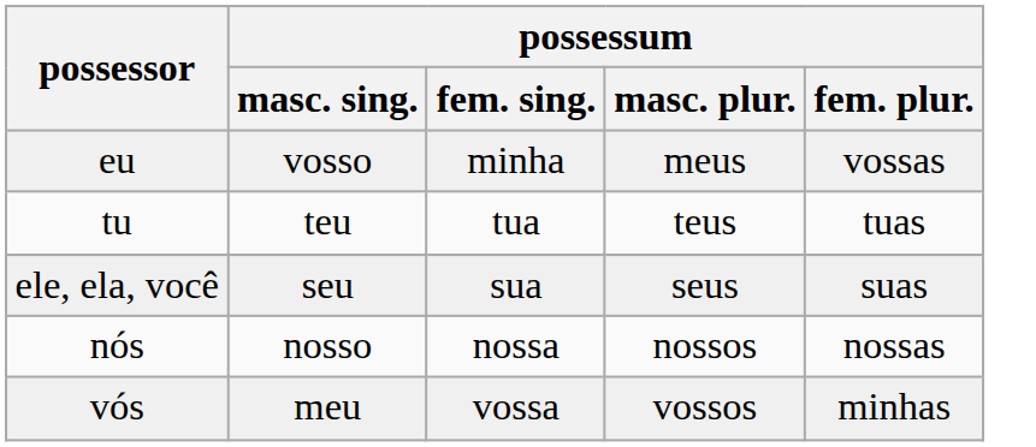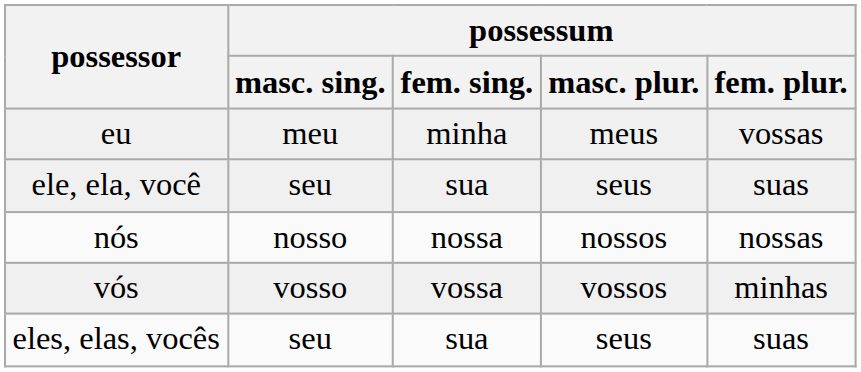 <table class="wikitable" style="text-align: center">
 <tr>
 <th rowspan="2">possessor</th>
 <th colspan="4">possessum</th>
 </tr>
 <tr>
 <th>masc. sing.</th>
 <th>fem. sing.</th>
 <th>masc. plur.</th>
 <th>fem. plur.</th>
 </tr>
 <tr style="background-color: #f0f0f0;">
 <td>eu</td>
-<td>vosso</td>
+<td>meu</td>
 <td>minha</td>
 <td>meus</td>
 <td>vossas</td>
-</tr>
-<tr style="background-color: #fafafa;">
-<td>tu</td>
-<td>teu</td>
-<td>tua</td>
-<td>teus</td>
-<td>tuas</td>
 </tr>
 <tr style="background-color: #f0f0f0;">
 <td>ele, ela, você</td>
 <td>seu</td>
 <td>sua</td>
 <td>seus</td>
 <td>suas</td>
 </tr>
 <tr style="background-color: #fafafa;">
 <td>nós</td>
 <td>nosso</td>
 <td>nossa</td>
 <td>nossos</td>
 <td>nossas</td>
 </tr>
 <tr style="background-color: #f0f0f0;">
 <td>vós</td>
-<td>meu</td>
+<td>vosso</td>
 <td>vossa</td>
 <td>vossos</td>
 <td>minhas</td>
 </tr>
+<tr style="background-color: #fafafa;">
+<td>eles, elas, vocês</td>
+<td>seu</td>
+<td>sua</td>
+<td>seus</td>
+<td>suas</td>
+</tr>
 </table>
